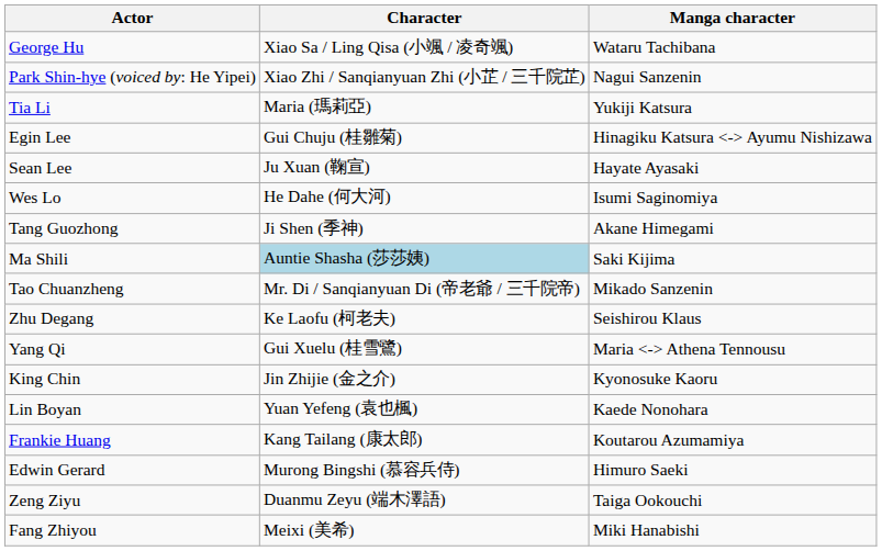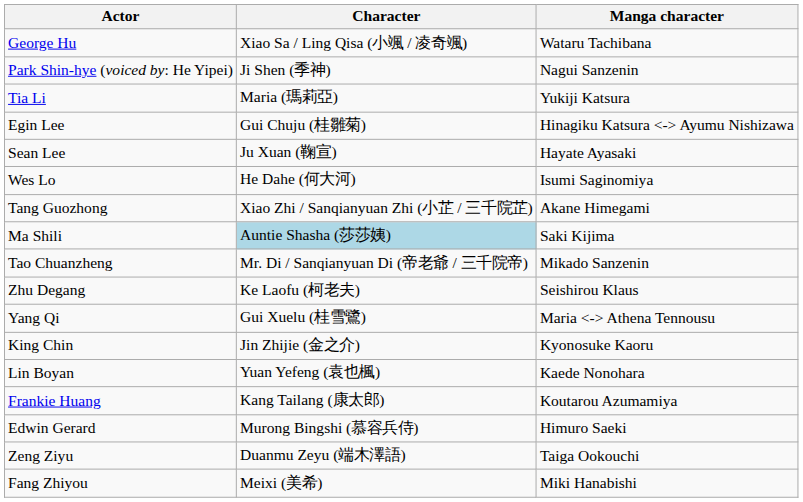 <table class="wikitable sortable">
 <tr>
 <th>Actor</th>
 <th>Character</th>
 <th>Manga character</th>
 </tr>
 <tr>
 <td><a href='#'>George Hu</a></td>
 <td>Xiao Sa / Ling Qisa (小颯 / 凌奇颯)</td>
 <td>Wataru Tachibana</td>
 </tr>
 <tr>
 <td><a href='#'>Park Shin-hye</a> (<em>voiced by</em>: He Yipei)</td>
-<td>Xiao Zhi / Sanqianyuan Zhi (小芷 / 三千院芷)</td>
+<td>Ji Shen (季神)</td>
 <td>Nagui Sanzenin</td>
 </tr>
 <tr>
 <td><a href='#'>Tia Li</a></td>
 <td>Maria (瑪莉亞)</td>
 <td>Yukiji Katsura</td>
 </tr>
 <tr>
 <td>Egin Lee</td>
 <td>Gui Chuju (桂雛菊)</td>
 <td>Hinagiku Katsura <-> Ayumu Nishizawa</td>
 </tr>
 <tr>
 <td>Sean Lee</td>
 <td>Ju Xuan (鞠宣)</td>
 <td>Hayate Ayasaki</td>
 </tr>
 <tr>
 <td>Wes Lo</td>
 <td>He Dahe (何大河)</td>
 <td>Isumi Saginomiya</td>
 </tr>
 <tr>
 <td>Tang Guozhong</td>
-<td>Ji Shen (季神)</td>
+<td>Xiao Zhi / Sanqianyuan Zhi (小芷 / 三千院芷)</td>
 <td>Akane Himegami</td>
 </tr>
 <tr>
 <td>Ma Shili</td>
 <td style="background: lightblue;">Auntie Shasha (莎莎姨)</td>
 <td>Saki Kijima</td>
 </tr>
 <tr>
 <td>Tao Chuanzheng</td>
 <td>Mr. Di / Sanqianyuan Di (帝老爺 / 三千院帝)</td>
 <td>Mikado Sanzenin</td>
 </tr>
 <tr>
 <td>Zhu Degang</td>
 <td>Ke Laofu (柯老夫)</td>
 <td>Seishirou Klaus</td>
 </tr>
 <tr>
 <td>Yang Qi</td>
 <td>Gui Xuelu (桂雪鷺)</td>
 <td>Maria <-> Athena Tennousu</td>
 </tr>
 <tr>
 <td>King Chin</td>
 <td>Jin Zhijie (金之介)</td>
 <td>Kyonosuke Kaoru</td>
 </tr>
 <tr>
 <td>Lin Boyan</td>
 <td>Yuan Yefeng (袁也楓)</td>
 <td>Kaede Nonohara</td>
 </tr>
 <tr>
 <td><a href='#'>Frankie Huang</a></td>
 <td>Kang Tailang (康太郎)</td>
 <td>Koutarou Azumamiya</td>
 </tr>
 <tr>
 <td>Edwin Gerard</td>
 <td>Murong Bingshi (慕容兵侍)</td>
 <td>Himuro Saeki</td>
 </tr>
 <tr>
 <td>Zeng Ziyu</td>
 <td>Duanmu Zeyu (端木澤語)</td>
 <td>Taiga Ookouchi</td>
 </tr>
 <tr>
 <td>Fang Zhiyou</td>
 <td>Meixi (美希)</td>
 <td>Miki Hanabishi</td>
 </tr>
 </table>
